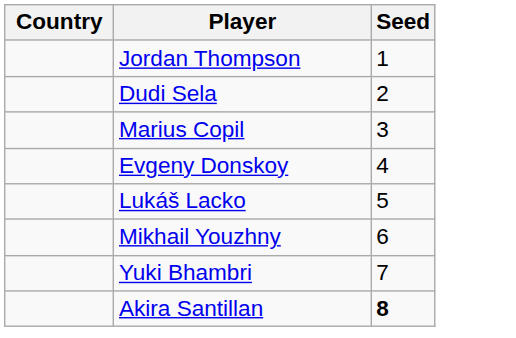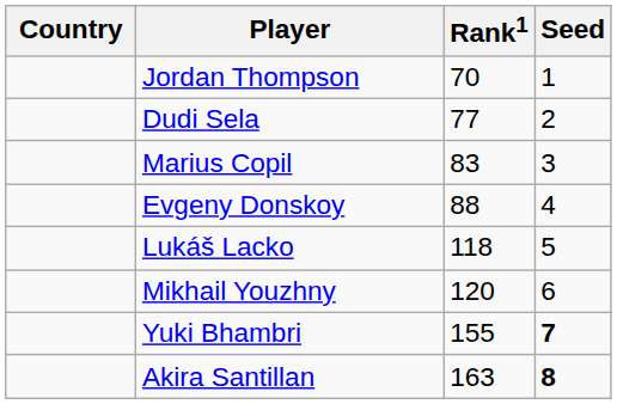 <table class="sortable wikitable">
 <tr>
 <th width="70">Country</th>
 <th width="175">Player</th>
+<th>Rank<sup>1</sup></th>
 <th>Seed</th>
 </tr>
 <tr>
 <td></td>
 <td><a href='#'>Jordan Thompson</a></td>
+<td>70</td>
 <td>1</td>
 </tr>
 <tr>
 <td></td>
 <td><a href='#'>Dudi Sela</a></td>
+<td>77</td>
 <td>2</td>
 </tr>
 <tr>
 <td></td>
 <td><a href='#'>Marius Copil</a></td>
+<td>83</td>
 <td>3</td>
 </tr>
 <tr>
 <td></td>
 <td><a href='#'>Evgeny Donskoy</a></td>
+<td>88</td>
 <td>4</td>
 </tr>
 <tr>
 <td></td>
 <td><a href='#'>Lukáš Lacko</a></td>
+<td>118</td>
 <td>5</td>
 </tr>
 <tr>
 <td></td>
 <td><a href='#'>Mikhail Youzhny</a></td>
+<td>120</td>
 <td>6</td>
 </tr>
 <tr>
 <td></td>
 <td><a href='#'>Yuki Bhambri</a></td>
-<td>7</td>
+<td>155</td>
+<td><strong>7</strong></td>
 </tr>
 <tr>
 <td></td>
 <td><a href='#'>Akira Santillan</a></td>
+<td>163</td>
 <td><strong>8</strong></td>
 </tr>
 </table>
